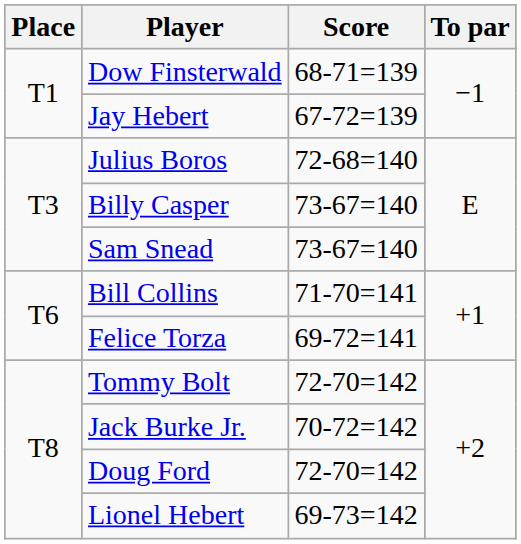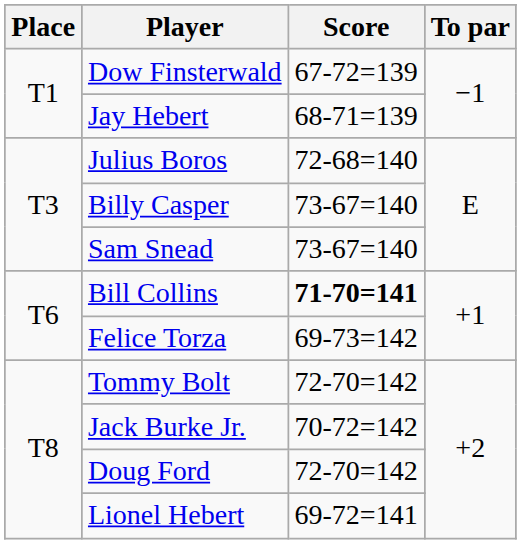 <table class=wikitable>
 <tr>
 <th>Place</th>
 <th>Player</th>
 <th>Score</th>
 <th>To par</th>
 </tr>
 <tr>
 <td rowspan=2 align=center>T1</td>
 <td> <a href='#'>Dow Finsterwald</a></td>
-<td>68-71=139</td>
+<td>67-72=139</td>
 <td rowspan=2 align=center>−1</td>
 </tr>
 <tr>
 <td> <a href='#'>Jay Hebert</a></td>
-<td>67-72=139</td>
+<td>68-71=139</td>
 </tr>
 <tr>
 <td rowspan=3 align=center>T3</td>
 <td> <a href='#'>Julius Boros</a></td>
 <td>72-68=140</td>
 <td rowspan=3 align=center>E</td>
 </tr>
 <tr>
 <td> <a href='#'>Billy Casper</a></td>
 <td>73-67=140</td>
 </tr>
 <tr>
 <td> <a href='#'>Sam Snead</a></td>
 <td>73-67=140</td>
 </tr>
 <tr>
 <td rowspan=2 align=center>T6</td>
 <td> <a href='#'>Bill Collins</a></td>
-<td>71-70=141</td>
+<td><strong>71-70=141</strong></td>
 <td rowspan=2 align=center>+1</td>
 </tr>
 <tr>
 <td> <a href='#'>Felice Torza</a></td>
-<td>69-72=141</td>
+<td>69-73=142</td>
 </tr>
 <tr>
 <td rowspan=4 align=center>T8</td>
 <td> <a href='#'>Tommy Bolt</a></td>
 <td>72-70=142</td>
 <td rowspan=4 align=center>+2</td>
 </tr>
 <tr>
 <td> <a href='#'>Jack Burke Jr.</a></td>
 <td>70-72=142</td>
 </tr>
 <tr>
 <td> <a href='#'>Doug Ford</a></td>
 <td>72-70=142</td>
 </tr>
 <tr>
 <td> <a href='#'>Lionel Hebert</a></td>
-<td>69-73=142</td>
+<td>69-72=141</td>
 </tr>
 </table>
